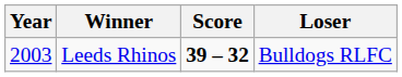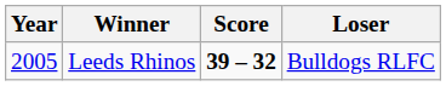 <table class="wikitable">
 <tr>
 <th>Year</th>
 <th>Winner</th>
 <th>Score</th>
 <th>Loser</th>
 </tr>
 <tr>
-<td><a href='#'>2003</a></td>
+<td><a href='#'>2005</a></td>
 <td> <a href='#'>Leeds Rhinos</a></td>
 <td><strong>39 – 32</strong></td>
 <td> <a href='#'>Bulldogs RLFC</a></td>
 </tr>
 </table>
